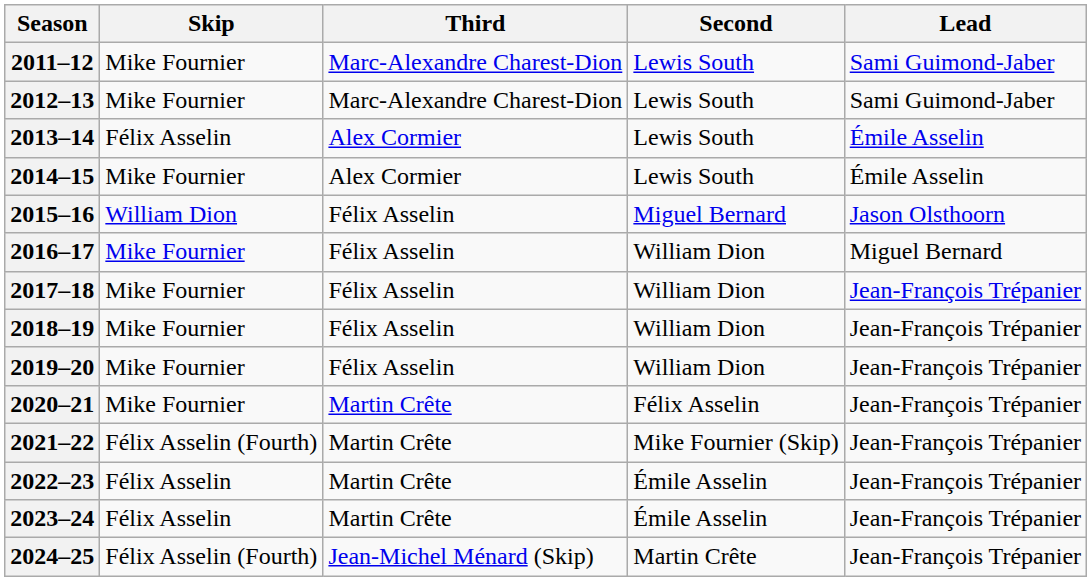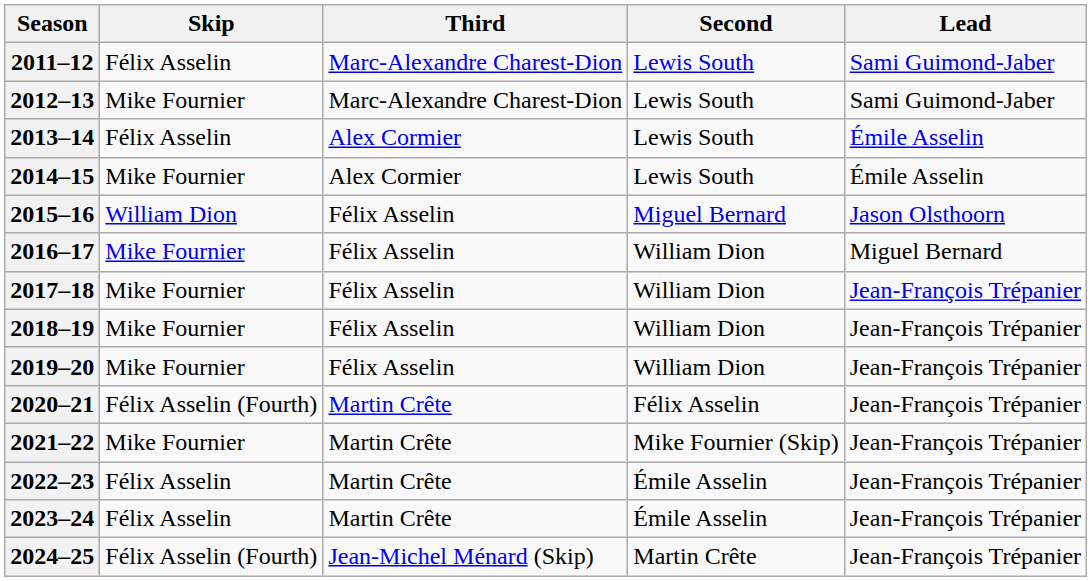 <table class="wikitable">
 <tr>
 <th scope="col">Season</th>
 <th scope="col">Skip</th>
 <th scope="col">Third</th>
 <th scope="col">Second</th>
 <th scope="col">Lead</th>
 </tr>
 <tr>
 <th scope="row">2011–12</th>
-<td>Mike Fournier</td>
+<td>Félix Asselin</td>
 <td><a href='#'>Marc-Alexandre Charest-Dion</a></td>
 <td><a href='#'>Lewis South</a></td>
 <td><a href='#'>Sami Guimond-Jaber</a></td>
 </tr>
 <tr>
 <th scope="row">2012–13</th>
 <td>Mike Fournier</td>
 <td>Marc-Alexandre Charest-Dion</td>
 <td>Lewis South</td>
 <td>Sami Guimond-Jaber</td>
 </tr>
 <tr>
 <th scope="row">2013–14</th>
 <td>Félix Asselin</td>
 <td><a href='#'>Alex Cormier</a></td>
 <td>Lewis South</td>
 <td><a href='#'>Émile Asselin</a></td>
 </tr>
 <tr>
 <th scope="row">2014–15</th>
 <td>Mike Fournier</td>
 <td>Alex Cormier</td>
 <td>Lewis South</td>
 <td>Émile Asselin</td>
 </tr>
 <tr>
 <th scope="row">2015–16</th>
 <td><a href='#'>William Dion</a></td>
 <td>Félix Asselin</td>
 <td><a href='#'>Miguel Bernard</a></td>
 <td><a href='#'>Jason Olsthoorn</a></td>
 </tr>
 <tr>
 <th scope="row">2016–17</th>
 <td><a href='#'>Mike Fournier</a></td>
 <td>Félix Asselin</td>
 <td>William Dion</td>
 <td>Miguel Bernard</td>
 </tr>
 <tr>
 <th scope="row">2017–18</th>
 <td>Mike Fournier</td>
 <td>Félix Asselin</td>
 <td>William Dion</td>
 <td><a href='#'>Jean-François Trépanier</a></td>
 </tr>
 <tr>
 <th scope="row">2018–19</th>
 <td>Mike Fournier</td>
 <td>Félix Asselin</td>
 <td>William Dion</td>
 <td>Jean-François Trépanier</td>
 </tr>
 <tr>
 <th scope="row">2019–20</th>
 <td>Mike Fournier</td>
 <td>Félix Asselin</td>
 <td>William Dion</td>
 <td>Jean-François Trépanier</td>
 </tr>
 <tr>
 <th scope="row">2020–21</th>
-<td>Mike Fournier</td>
+<td>Félix Asselin (Fourth)</td>
 <td><a href='#'>Martin Crête</a></td>
 <td>Félix Asselin</td>
 <td>Jean-François Trépanier</td>
 </tr>
 <tr>
 <th scope="row">2021–22</th>
-<td>Félix Asselin (Fourth)</td>
+<td>Mike Fournier</td>
 <td>Martin Crête</td>
 <td>Mike Fournier (Skip)</td>
 <td>Jean-François Trépanier</td>
 </tr>
 <tr>
 <th scope="row">2022–23</th>
 <td>Félix Asselin</td>
 <td>Martin Crête</td>
 <td>Émile Asselin</td>
 <td>Jean-François Trépanier</td>
 </tr>
 <tr>
 <th scope="row">2023–24</th>
 <td>Félix Asselin</td>
 <td>Martin Crête</td>
 <td>Émile Asselin</td>
 <td>Jean-François Trépanier</td>
 </tr>
 <tr>
 <th scope="row">2024–25</th>
 <td>Félix Asselin (Fourth)</td>
 <td><a href='#'>Jean-Michel Ménard</a> (Skip)</td>
 <td>Martin Crête</td>
 <td>Jean-François Trépanier</td>
 </tr>
 </table>
